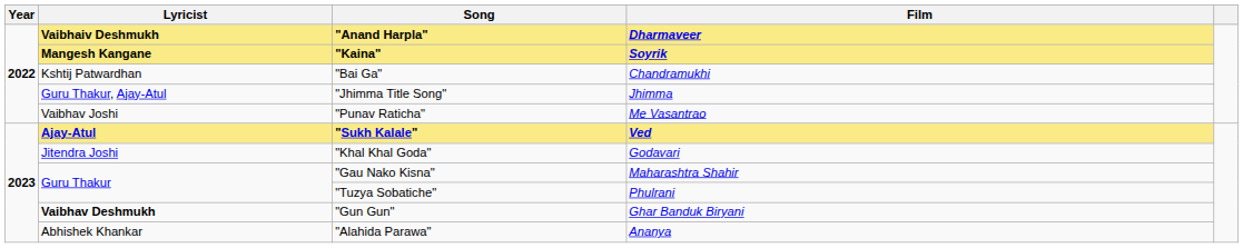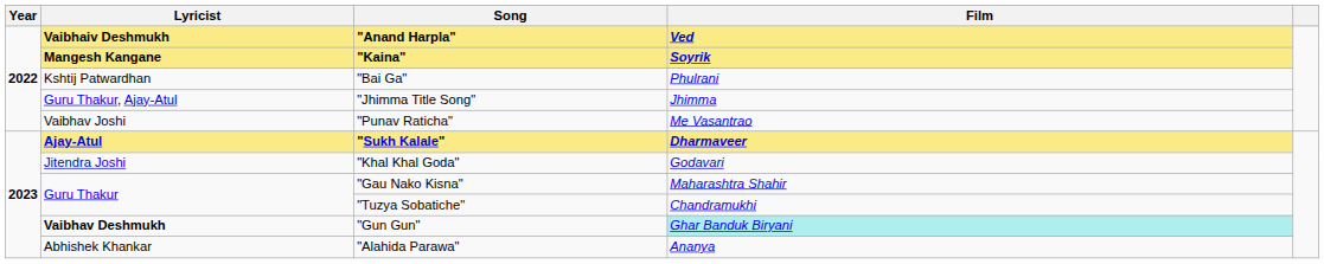 <table class="wikitable" style="width:100%">
 <tr bgcolor="#bebebe">
 <th width="2%">Year</th>
 <th width="24%">Lyricist</th>
 <th width="24%">Song</th>
 <th width="48%">Film</th>
 <th width="2%"></th>
 </tr>
 <tr>
 <td rowspan="5"><strong>2022</strong></td>
 <td style="background:#FAEB86"><strong>Vaibhaiv Deshmukh</strong></td>
 <td style="background:#FAEB86"><strong>"Anand Harpla"</strong></td>
-<td style="background:#FAEB86"><strong><em><a href='#'>Dharmaveer</a></em></strong></td>
+<td style="background:#FAEB86"><strong><em><a href='#'>Ved</a></em></strong></td>
 <td rowspan="5"></td>
 </tr>
 <tr>
 <td style="background:#FAEB86"><strong>Mangesh Kangane</strong></td>
 <td style="background:#FAEB86"><strong>"Kaina"</strong></td>
 <td style="background:#FAEB86"><strong><em><a href='#'>Soyrik</a></em></strong></td>
 </tr>
 <tr>
 <td>Kshtij Patwardhan</td>
 <td>"Bai Ga"</td>
-<td><em><a href='#'>Chandramukhi</a></em></td>
+<td><em><a href='#'>Phulrani</a></em></td>
 </tr>
 <tr>
 <td><a href='#'>Guru Thakur</a>, <a href='#'>Ajay-Atul</a></td>
 <td>"Jhimma Title Song"</td>
 <td><em><a href='#'>Jhimma</a></em></td>
 </tr>
 <tr>
 <td>Vaibhav Joshi</td>
 <td>"Punav Raticha"</td>
 <td><em><a href='#'>Me Vasantrao</a></em></td>
 </tr>
 <tr>
 <td rowspan="6"><strong>2023</strong></td>
 <td style="background:#FAEB86"><strong><a href='#'>Ajay-Atul</a></strong></td>
 <td style="background:#FAEB86"><strong>"<a href='#'>Sukh Kalale</a>"</strong></td>
-<td style="background:#FAEB86"><strong><em><a href='#'>Ved</a></em></strong></td>
+<td style="background:#FAEB86"><strong><em><a href='#'>Dharmaveer</a></em></strong></td>
 <td rowspan="6"></td>
 </tr>
 <tr>
 <td><a href='#'>Jitendra Joshi</a></td>
 <td>"Khal Khal Goda"</td>
 <td><em><a href='#'>Godavari</a></em></td>
 </tr>
 <tr>
 <td rowspan="2"><a href='#'>Guru Thakur</a></td>
 <td>"Gau Nako Kisna"</td>
 <td><em><a href='#'>Maharashtra Shahir</a></em></td>
 </tr>
 <tr>
 <td>"Tuzya Sobatiche"</td>
-<td><em><a href='#'>Phulrani</a></em></td>
+<td><em><a href='#'>Chandramukhi</a></em></td>
 </tr>
 <tr>
 <td><strong>Vaibhav Deshmukh</strong></td>
 <td>"Gun Gun"</td>
-<td><em><a href='#'>Ghar Banduk Biryani</a></em></td>
+<td style="background: paleturquoise;"><em><a href='#'>Ghar Banduk Biryani</a></em></td>
 </tr>
 <tr>
 <td>Abhishek Khankar</td>
 <td>"Alahida Parawa"</td>
 <td><em><a href='#'>Ananya</a></em></td>
 </tr>
 </table>
